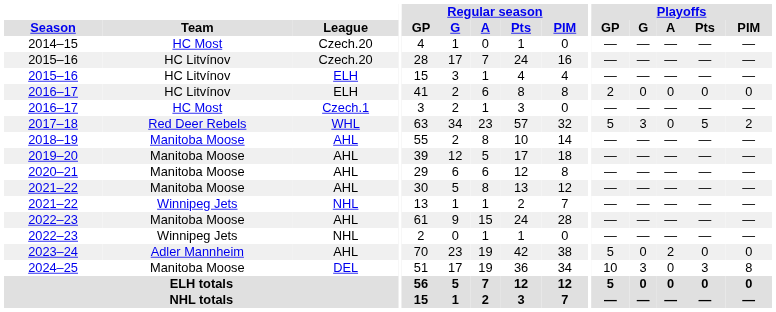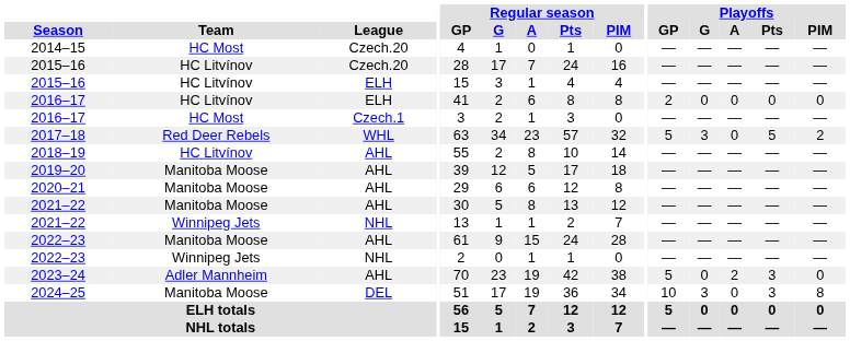 <table border="0" cellpadding="1" cellspacing="0" style="text-align:center; width:60em">
 <tr bgcolor="#e0e0e0">
 <th colspan="3" bgcolor="#ffffff"></th>
 <th rowspan="92" bgcolor="#ffffff"></th>
 <th colspan="5"><a href='#'>Regular season</a></th>
 <th rowspan="92" bgcolor="#ffffff"></th>
 <th colspan="5"><a href='#'>Playoffs</a></th>
 </tr>
 <tr bgcolor="#e0e0e0">
 <th><a href='#'>Season</a></th>
 <th>Team</th>
 <th>League</th>
 <th>GP</th>
 <th><a href='#'>G</a></th>
 <th><a href='#'>A</a></th>
 <th><a href='#'>Pts</a></th>
 <th><a href='#'>PIM</a></th>
 <th>GP</th>
 <th>G</th>
 <th>A</th>
 <th>Pts</th>
 <th>PIM</th>
 </tr>
 <tr>
 <td>2014–15</td>
 <td><a href='#'>HC Most</a></td>
 <td>Czech.20</td>
 <td>4</td>
 <td>1</td>
 <td>0</td>
 <td>1</td>
 <td>0</td>
 <td>—</td>
 <td>—</td>
 <td>—</td>
 <td>—</td>
 <td>—</td>
 </tr>
 <tr bgcolor="#f0f0f0">
 <td>2015–16</td>
 <td>HC Litvínov</td>
 <td>Czech.20</td>
 <td>28</td>
 <td>17</td>
 <td>7</td>
 <td>24</td>
 <td>16</td>
 <td>—</td>
 <td>—</td>
 <td>—</td>
 <td>—</td>
 <td>—</td>
 </tr>
 <tr>
 <td><a href='#'>2015–16</a></td>
 <td>HC Litvínov</td>
 <td><a href='#'>ELH</a></td>
 <td>15</td>
 <td>3</td>
 <td>1</td>
 <td>4</td>
 <td>4</td>
 <td>—</td>
 <td>—</td>
 <td>—</td>
 <td>—</td>
 <td>—</td>
 </tr>
 <tr bgcolor="#f0f0f0">
 <td><a href='#'>2016–17</a></td>
 <td>HC Litvínov</td>
 <td>ELH</td>
 <td>41</td>
 <td>2</td>
 <td>6</td>
 <td>8</td>
 <td>8</td>
 <td>2</td>
 <td>0</td>
 <td>0</td>
 <td>0</td>
 <td>0</td>
 </tr>
 <tr>
 <td><a href='#'>2016–17</a></td>
 <td><a href='#'>HC Most</a></td>
 <td><a href='#'>Czech.1</a></td>
 <td>3</td>
 <td>2</td>
 <td>1</td>
 <td>3</td>
 <td>0</td>
 <td>—</td>
 <td>—</td>
 <td>—</td>
 <td>—</td>
 <td>—</td>
 </tr>
 <tr bgcolor="#f0f0f0">
 <td><a href='#'>2017–18</a></td>
 <td><a href='#'>Red Deer Rebels</a></td>
 <td><a href='#'>WHL</a></td>
 <td>63</td>
 <td>34</td>
 <td>23</td>
 <td>57</td>
 <td>32</td>
 <td>5</td>
 <td>3</td>
 <td>0</td>
 <td>5</td>
 <td>2</td>
 </tr>
 <tr>
 <td><a href='#'>2018–19</a></td>
-<td><a href='#'>Manitoba Moose</a></td>
+<td><a href='#'>HC Litvínov</a></td>
 <td><a href='#'>AHL</a></td>
 <td>55</td>
 <td>2</td>
 <td>8</td>
 <td>10</td>
 <td>14</td>
 <td>—</td>
 <td>—</td>
 <td>—</td>
 <td>—</td>
 <td>—</td>
 </tr>
 <tr bgcolor="#f0f0f0">
 <td><a href='#'>2019–20</a></td>
 <td>Manitoba Moose</td>
 <td>AHL</td>
 <td>39</td>
 <td>12</td>
 <td>5</td>
 <td>17</td>
 <td>18</td>
 <td>—</td>
 <td>—</td>
 <td>—</td>
 <td>—</td>
 <td>—</td>
 </tr>
 <tr>
 <td><a href='#'>2020–21</a></td>
 <td>Manitoba Moose</td>
 <td>AHL</td>
 <td>29</td>
 <td>6</td>
 <td>6</td>
 <td>12</td>
 <td>8</td>
 <td>—</td>
 <td>—</td>
 <td>—</td>
 <td>—</td>
 <td>—</td>
 </tr>
 <tr bgcolor="#f0f0f0">
 <td><a href='#'>2021–22</a></td>
 <td>Manitoba Moose</td>
 <td>AHL</td>
 <td>30</td>
 <td>5</td>
 <td>8</td>
 <td>13</td>
 <td>12</td>
 <td>—</td>
 <td>—</td>
 <td>—</td>
 <td>—</td>
 <td>—</td>
 </tr>
 <tr>
 <td><a href='#'>2021–22</a></td>
 <td><a href='#'>Winnipeg Jets</a></td>
 <td><a href='#'>NHL</a></td>
 <td>13</td>
 <td>1</td>
 <td>1</td>
 <td>2</td>
 <td>7</td>
 <td>—</td>
 <td>—</td>
 <td>—</td>
 <td>—</td>
 <td>—</td>
 </tr>
 <tr bgcolor="#f0f0f0">
 <td><a href='#'>2022–23</a></td>
 <td>Manitoba Moose</td>
 <td>AHL</td>
 <td>61</td>
 <td>9</td>
 <td>15</td>
 <td>24</td>
 <td>28</td>
 <td>—</td>
 <td>—</td>
 <td>—</td>
 <td>—</td>
 <td>—</td>
 </tr>
 <tr>
 <td><a href='#'>2022–23</a></td>
 <td>Winnipeg Jets</td>
 <td>NHL</td>
 <td>2</td>
 <td>0</td>
 <td>1</td>
 <td>1</td>
 <td>0</td>
 <td>—</td>
 <td>—</td>
 <td>—</td>
 <td>—</td>
 <td>—</td>
 </tr>
 <tr bgcolor="#f0f0f0">
 <td><a href='#'>2023–24</a></td>
 <td><a href='#'>Adler Mannheim</a></td>
 <td>AHL</td>
 <td>70</td>
 <td>23</td>
 <td>19</td>
 <td>42</td>
 <td>38</td>
 <td>5</td>
 <td>0</td>
 <td>2</td>
-<td>0</td>
+<td>3</td>
 <td>0</td>
 </tr>
 <tr>
 <td><a href='#'>2024–25</a></td>
 <td>Manitoba Moose</td>
 <td><a href='#'>DEL</a></td>
 <td>51</td>
 <td>17</td>
 <td>19</td>
 <td>36</td>
 <td>34</td>
 <td>10</td>
 <td>3</td>
 <td>0</td>
 <td>3</td>
 <td>8</td>
 </tr>
 <tr bgcolor="#e0e0e0">
 <th colspan="3">ELH totals</th>
 <th>56</th>
 <th>5</th>
 <th>7</th>
 <th>12</th>
 <th>12</th>
 <th>5</th>
 <th>0</th>
 <th>0</th>
 <th>0</th>
 <th>0</th>
 </tr>
 <tr bgcolor="#e0e0e0">
 <th colspan="3">NHL totals</th>
 <th>15</th>
 <th>1</th>
 <th>2</th>
 <th>3</th>
 <th>7</th>
 <th>—</th>
 <th>—</th>
 <th>—</th>
 <th>—</th>
 <th>—</th>
 </tr>
 </table>
